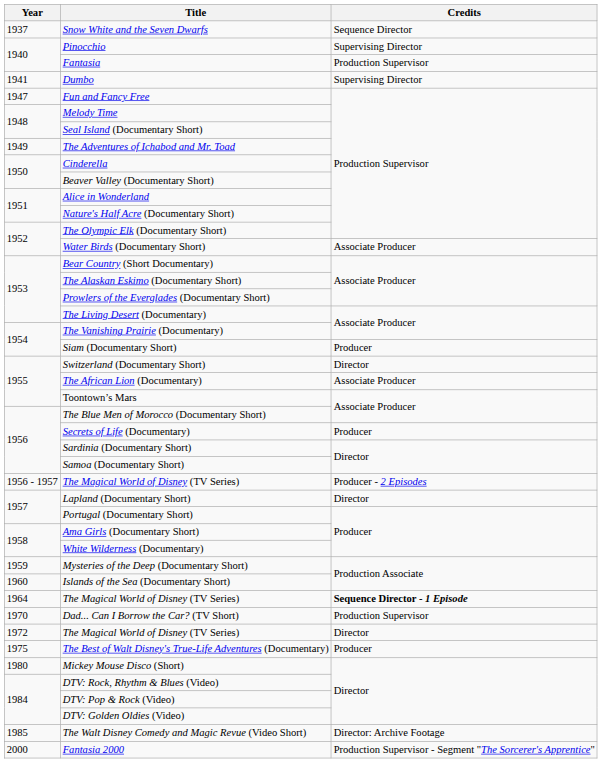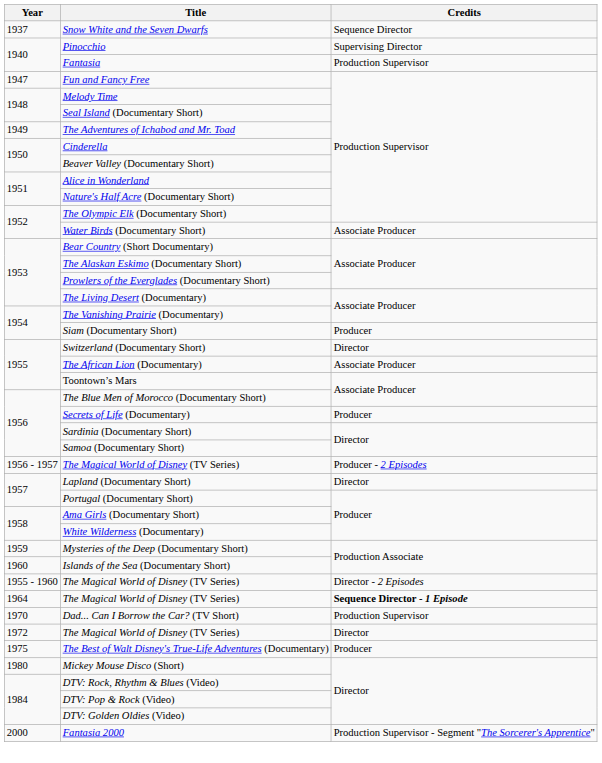 <table class="wikitable sortable">
 <tr>
 <th>Year</th>
 <th>Title</th>
 <th>Credits</th>
 </tr>
 <tr>
 <td>1937</td>
 <td><em><a href='#'>Snow White and the Seven Dwarfs</a></em></td>
 <td>Sequence Director</td>
 </tr>
 <tr>
 <td rowspan="2">1940</td>
 <td><em><a href='#'>Pinocchio</a></em></td>
 <td>Supervising Director</td>
 </tr>
 <tr>
 <td><em><a href='#'>Fantasia</a></em></td>
 <td>Production Supervisor</td>
-</tr>
-<tr>
-<td>1941</td>
-<td><em><a href='#'>Dumbo</a></em></td>
-<td>Supervising Director</td>
 </tr>
 <tr>
 <td>1947</td>
 <td><em><a href='#'>Fun and Fancy Free</a></em></td>
 <td rowspan="9">Production Supervisor</td>
 </tr>
 <tr>
 <td rowspan="2">1948</td>
 <td><em><a href='#'>Melody Time</a></em></td>
 </tr>
 <tr>
 <td><em><a href='#'>Seal Island</a></em> (Documentary Short)</td>
 </tr>
 <tr>
 <td>1949</td>
 <td><em><a href='#'>The Adventures of Ichabod and Mr. Toad</a></em></td>
 </tr>
 <tr>
 <td rowspan="2">1950</td>
 <td><em><a href='#'>Cinderella</a></em></td>
 </tr>
 <tr>
 <td><em>Beaver Valley</em> (Documentary Short)</td>
 </tr>
 <tr>
 <td rowspan="2">1951</td>
 <td><em><a href='#'>Alice in Wonderland</a></em></td>
 </tr>
 <tr>
 <td><em><a href='#'>Nature's Half Acre</a></em> (Documentary Short)</td>
 </tr>
 <tr>
 <td rowspan="2">1952</td>
 <td><em><a href='#'>The Olympic Elk</a></em> (Documentary Short)</td>
 </tr>
 <tr>
 <td><em><a href='#'>Water Birds</a></em> (Documentary Short)</td>
 <td>Associate Producer</td>
 </tr>
 <tr>
 <td rowspan="4">1953</td>
 <td><em><a href='#'>Bear Country</a></em> (Short Documentary)</td>
 <td rowspan="3">Associate Producer</td>
 </tr>
 <tr>
 <td><em><a href='#'>The Alaskan Eskimo</a></em> (Documentary Short)</td>
 </tr>
 <tr>
 <td><em><a href='#'>Prowlers of the Everglades</a></em> (Documentary Short)</td>
 </tr>
 <tr>
 <td><em><a href='#'>The Living Desert</a></em> (Documentary)</td>
 <td rowspan="2">Associate Producer</td>
 </tr>
 <tr>
 <td rowspan="2">1954</td>
 <td><em><a href='#'>The Vanishing Prairie</a></em> (Documentary)</td>
 </tr>
 <tr>
 <td><em>Siam</em> (Documentary Short)</td>
 <td>Producer</td>
 </tr>
 <tr>
 <td rowspan="3">1955</td>
 <td><em>Switzerland</em> (Documentary Short)</td>
 <td>Director</td>
 </tr>
 <tr>
 <td><em><a href='#'>The African Lion</a></em> (Documentary)</td>
 <td>Associate Producer</td>
 </tr>
 <tr>
 <td>Toontown’s Mars</td>
 <td rowspan="2">Associate Producer</td>
 </tr>
 <tr>
 <td rowspan="4">1956</td>
 <td><em>The Blue Men of Morocco</em> (Documentary Short)</td>
 </tr>
 <tr>
 <td><em><a href='#'>Secrets of Life</a></em> (Documentary)</td>
 <td>Producer</td>
 </tr>
 <tr>
 <td><em>Sardinia</em> (Documentary Short)</td>
 <td rowspan="2">Director</td>
 </tr>
 <tr>
 <td><em>Samoa</em> (Documentary Short)</td>
 </tr>
 <tr>
 <td>1956 - 1957</td>
 <td><em><a href='#'>The Magical World of Disney</a></em> (TV Series)</td>
 <td>Producer - <em><a href='#'>2 Episodes</a></em></td>
 </tr>
 <tr>
 <td rowspan="2">1957</td>
 <td><em>Lapland</em> (Documentary Short)</td>
 <td>Director</td>
 </tr>
 <tr>
 <td><em>Portugal</em> (Documentary Short)</td>
 <td rowspan="3">Producer</td>
 </tr>
 <tr>
 <td rowspan="2">1958</td>
 <td><em><a href='#'>Ama Girls</a></em> (Documentary Short)</td>
 </tr>
 <tr>
 <td><em><a href='#'>White Wilderness</a></em> (Documentary)</td>
 </tr>
 <tr>
 <td>1959</td>
 <td><em>Mysteries of the Deep</em> (Documentary Short)</td>
 <td rowspan="2">Production Associate</td>
 </tr>
 <tr>
 <td>1960</td>
 <td><em>Islands of the Sea</em> (Documentary Short)</td>
 </tr>
 <tr>
+<td>1955 - 1960</td>
+<td><em>The Magical World of Disney</em> (TV Series)</td>
+<td>Director - <em>2 Episodes</em></td>
+</tr>
+<tr>
 <td>1964</td>
 <td><em>The Magical World of Disney</em> (TV Series)</td>
 <td><strong>Sequence Director - <em>1 Episode</em></strong></td>
 </tr>
 <tr>
 <td>1970</td>
 <td><em>Dad... Can I Borrow the Car?</em> (TV Short)</td>
 <td>Production Supervisor</td>
 </tr>
 <tr>
 <td>1972</td>
 <td><em>The Magical World of Disney</em> (TV Series)</td>
 <td>Director</td>
 </tr>
 <tr>
 <td>1975</td>
 <td><em><a href='#'>The Best of Walt Disney's True-Life Adventures</a></em> (Documentary)</td>
 <td>Producer</td>
 </tr>
 <tr>
 <td>1980</td>
 <td><em>Mickey Mouse Disco</em> (Short)</td>
 <td rowspan="4">Director</td>
 </tr>
 <tr>
 <td rowspan="3">1984</td>
 <td><em>DTV: Rock, Rhythm & Blues</em> (Video)</td>
 </tr>
 <tr>
 <td><em>DTV: Pop & Rock</em> (Video)</td>
 </tr>
 <tr>
 <td><em>DTV: Golden Oldies</em> (Video)</td>
 </tr>
 <tr>
-<td>1985</td>
-<td><em>The Walt Disney Comedy and Magic Revue</em> (Video Short)</td>
-<td>Director: Archive Footage</td>
-</tr>
-<tr>
 <td>2000</td>
 <td><em><a href='#'>Fantasia 2000</a></em></td>
 <td>Production Supervisor - Segment "<em><a href='#'>The Sorcerer's Apprentice</a></em>"</td>
 </tr>
 </table>
